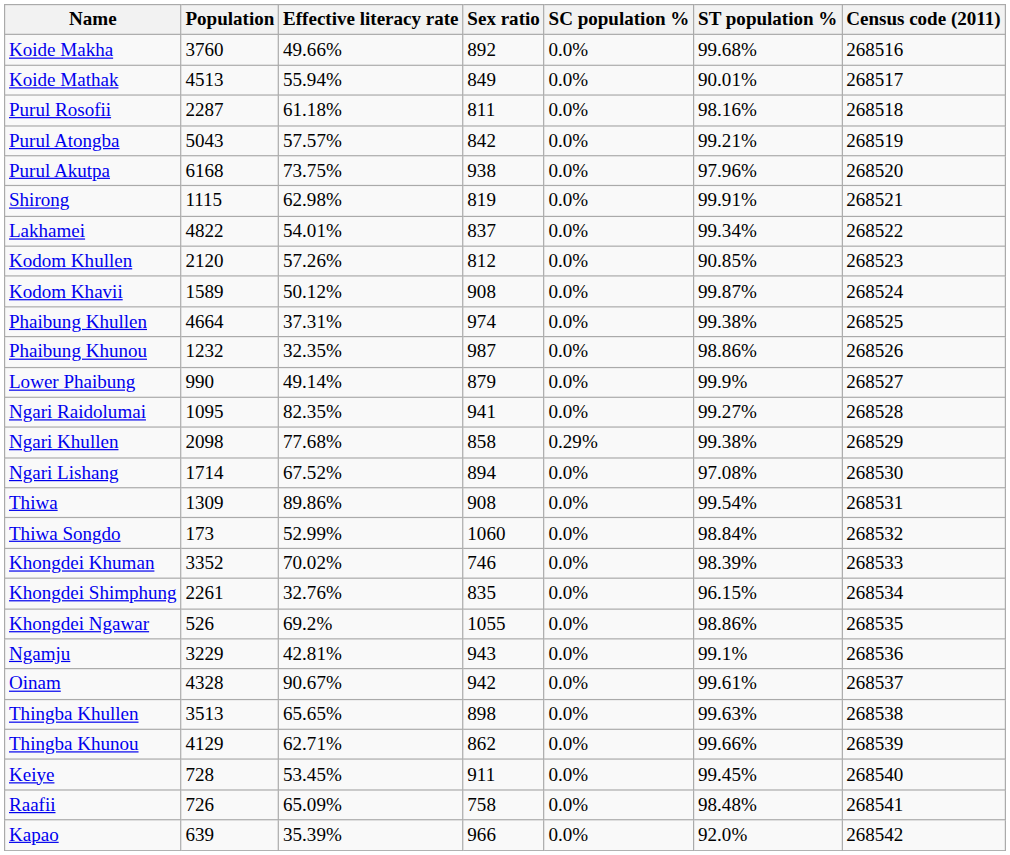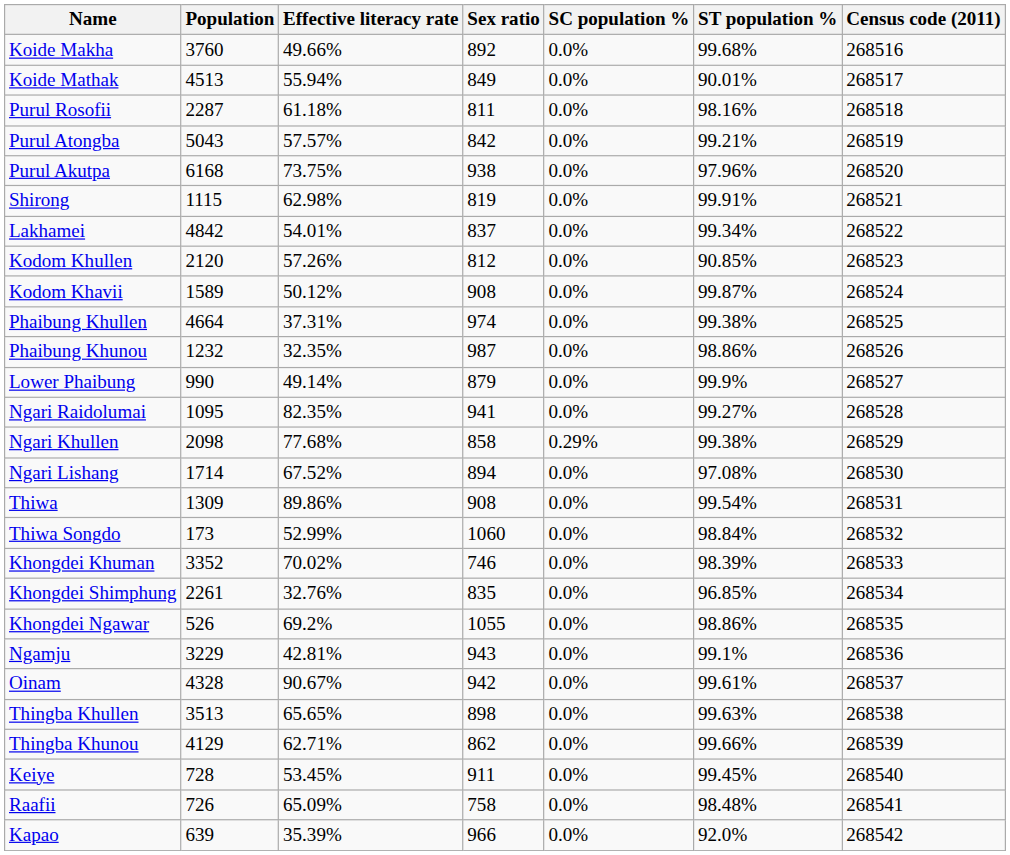 <table class="wikitable sortable">
 <tr>
 <th>Name</th>
 <th>Population</th>
 <th>Effective literacy rate</th>
 <th>Sex ratio</th>
 <th>SC population %</th>
 <th>ST population %</th>
 <th>Census code (2011)</th>
 </tr>
 <tr>
 <td><a href='#'>Koide Makha</a></td>
 <td>3760</td>
 <td>49.66%</td>
 <td>892</td>
 <td>0.0%</td>
 <td>99.68%</td>
 <td>268516</td>
 </tr>
 <tr>
 <td><a href='#'>Koide Mathak</a></td>
 <td>4513</td>
 <td>55.94%</td>
 <td>849</td>
 <td>0.0%</td>
 <td>90.01%</td>
 <td>268517</td>
 </tr>
 <tr>
 <td><a href='#'>Purul Rosofii</a></td>
 <td>2287</td>
 <td>61.18%</td>
 <td>811</td>
 <td>0.0%</td>
 <td>98.16%</td>
 <td>268518</td>
 </tr>
 <tr>
 <td><a href='#'>Purul Atongba</a></td>
 <td>5043</td>
 <td>57.57%</td>
 <td>842</td>
 <td>0.0%</td>
 <td>99.21%</td>
 <td>268519</td>
 </tr>
 <tr>
 <td><a href='#'>Purul Akutpa</a></td>
 <td>6168</td>
 <td>73.75%</td>
 <td>938</td>
 <td>0.0%</td>
 <td>97.96%</td>
 <td>268520</td>
 </tr>
 <tr>
 <td><a href='#'>Shirong</a></td>
 <td>1115</td>
 <td>62.98%</td>
 <td>819</td>
 <td>0.0%</td>
 <td>99.91%</td>
 <td>268521</td>
 </tr>
 <tr>
 <td><a href='#'>Lakhamei</a></td>
-<td>4822</td>
+<td>4842</td>
 <td>54.01%</td>
 <td>837</td>
 <td>0.0%</td>
 <td>99.34%</td>
 <td>268522</td>
 </tr>
 <tr>
 <td><a href='#'>Kodom Khullen</a></td>
 <td>2120</td>
 <td>57.26%</td>
 <td>812</td>
 <td>0.0%</td>
 <td>90.85%</td>
 <td>268523</td>
 </tr>
 <tr>
 <td><a href='#'>Kodom Khavii</a></td>
 <td>1589</td>
 <td>50.12%</td>
 <td>908</td>
 <td>0.0%</td>
 <td>99.87%</td>
 <td>268524</td>
 </tr>
 <tr>
 <td><a href='#'>Phaibung Khullen</a></td>
 <td>4664</td>
 <td>37.31%</td>
 <td>974</td>
 <td>0.0%</td>
 <td>99.38%</td>
 <td>268525</td>
 </tr>
 <tr>
 <td><a href='#'>Phaibung Khunou</a></td>
 <td>1232</td>
 <td>32.35%</td>
 <td>987</td>
 <td>0.0%</td>
 <td>98.86%</td>
 <td>268526</td>
 </tr>
 <tr>
 <td><a href='#'>Lower Phaibung</a></td>
 <td>990</td>
 <td>49.14%</td>
 <td>879</td>
 <td>0.0%</td>
 <td>99.9%</td>
 <td>268527</td>
 </tr>
 <tr>
 <td><a href='#'>Ngari Raidolumai</a></td>
 <td>1095</td>
 <td>82.35%</td>
 <td>941</td>
 <td>0.0%</td>
 <td>99.27%</td>
 <td>268528</td>
 </tr>
 <tr>
 <td><a href='#'>Ngari Khullen</a></td>
 <td>2098</td>
 <td>77.68%</td>
 <td>858</td>
 <td>0.29%</td>
 <td>99.38%</td>
 <td>268529</td>
 </tr>
 <tr>
 <td><a href='#'>Ngari Lishang</a></td>
 <td>1714</td>
 <td>67.52%</td>
 <td>894</td>
 <td>0.0%</td>
 <td>97.08%</td>
 <td>268530</td>
 </tr>
 <tr>
 <td><a href='#'>Thiwa</a></td>
 <td>1309</td>
 <td>89.86%</td>
 <td>908</td>
 <td>0.0%</td>
 <td>99.54%</td>
 <td>268531</td>
 </tr>
 <tr>
 <td><a href='#'>Thiwa Songdo</a></td>
 <td>173</td>
 <td>52.99%</td>
 <td>1060</td>
 <td>0.0%</td>
 <td>98.84%</td>
 <td>268532</td>
 </tr>
 <tr>
 <td><a href='#'>Khongdei Khuman</a></td>
 <td>3352</td>
 <td>70.02%</td>
 <td>746</td>
 <td>0.0%</td>
 <td>98.39%</td>
 <td>268533</td>
 </tr>
 <tr>
 <td><a href='#'>Khongdei Shimphung</a></td>
 <td>2261</td>
 <td>32.76%</td>
 <td>835</td>
 <td>0.0%</td>
-<td>96.15%</td>
+<td>96.85%</td>
 <td>268534</td>
 </tr>
 <tr>
 <td><a href='#'>Khongdei Ngawar</a></td>
 <td>526</td>
 <td>69.2%</td>
 <td>1055</td>
 <td>0.0%</td>
 <td>98.86%</td>
 <td>268535</td>
 </tr>
 <tr>
 <td><a href='#'>Ngamju</a></td>
 <td>3229</td>
 <td>42.81%</td>
 <td>943</td>
 <td>0.0%</td>
 <td>99.1%</td>
 <td>268536</td>
 </tr>
 <tr>
 <td><a href='#'>Oinam</a></td>
 <td>4328</td>
 <td>90.67%</td>
 <td>942</td>
 <td>0.0%</td>
 <td>99.61%</td>
 <td>268537</td>
 </tr>
 <tr>
 <td><a href='#'>Thingba Khullen</a></td>
 <td>3513</td>
 <td>65.65%</td>
 <td>898</td>
 <td>0.0%</td>
 <td>99.63%</td>
 <td>268538</td>
 </tr>
 <tr>
 <td><a href='#'>Thingba Khunou</a></td>
 <td>4129</td>
 <td>62.71%</td>
 <td>862</td>
 <td>0.0%</td>
 <td>99.66%</td>
 <td>268539</td>
 </tr>
 <tr>
 <td><a href='#'>Keiye</a></td>
 <td>728</td>
 <td>53.45%</td>
 <td>911</td>
 <td>0.0%</td>
 <td>99.45%</td>
 <td>268540</td>
 </tr>
 <tr>
 <td><a href='#'>Raafii</a></td>
 <td>726</td>
 <td>65.09%</td>
 <td>758</td>
 <td>0.0%</td>
 <td>98.48%</td>
 <td>268541</td>
 </tr>
 <tr>
 <td><a href='#'>Kapao</a></td>
 <td>639</td>
 <td>35.39%</td>
 <td>966</td>
 <td>0.0%</td>
 <td>92.0%</td>
 <td>268542</td>
 </tr>
 </table>
